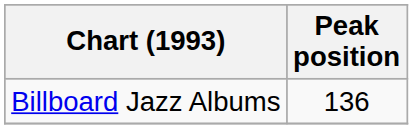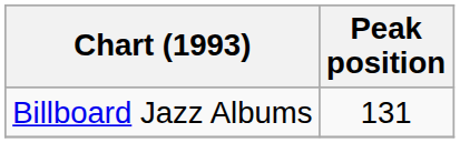 <table class="wikitable">
 <tr>
 <th>Chart (1993)</th>
 <th>Peak<br>position</th>
 </tr>
 <tr>
 <td><a href='#'>Billboard</a> Jazz Albums</td>
-<td align=center>136</td>
+<td align=center>131</td>
 </tr>
 <tr>
 </tr>
 </table>
